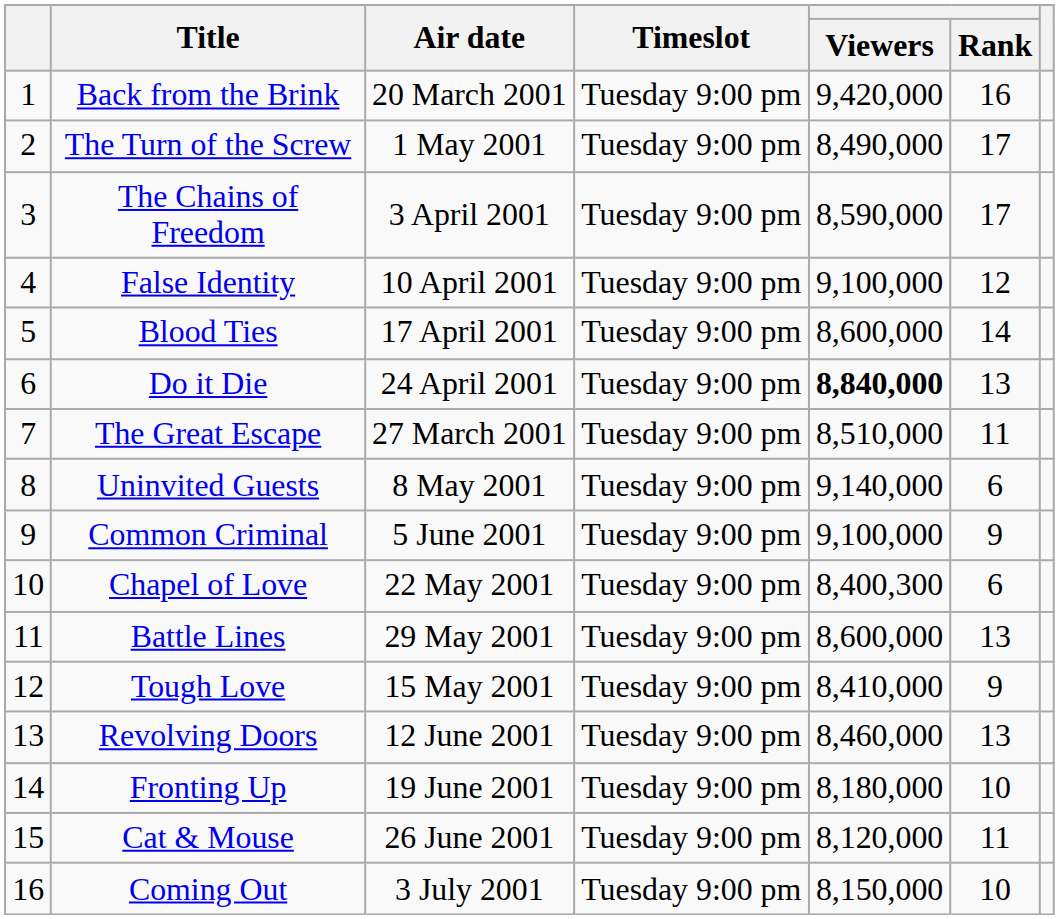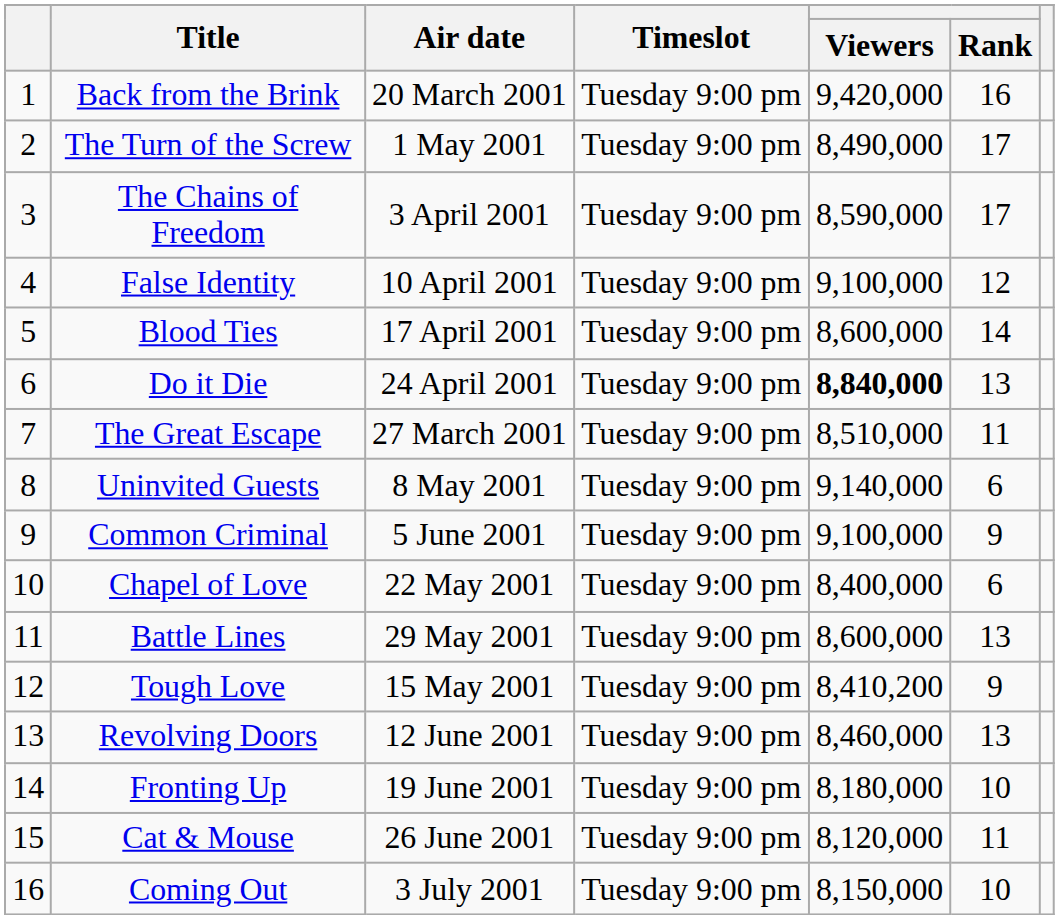 <table class="wikitable" style="text-align:center">
 <tr>
 <th rowspan="2"></th>
 <th width="150" rowspan="2">Title</th>
 <th rowspan="2">Air date</th>
 <th rowspan="2">Timeslot</th>
 <th colspan="2"></th>
 <th rowspan="2"></th>
 </tr>
 <tr>
 <th>Viewers</th>
 <th>Rank</th>
 </tr>
 <tr>
 <td>1</td>
 <td><a href='#'>Back from the Brink</a></td>
 <td>20 March 2001</td>
 <td>Tuesday 9:00 pm</td>
 <td>9,420,000</td>
 <td>16</td>
 <td></td>
 </tr>
 <tr>
 <td>2</td>
 <td><a href='#'>The Turn of the Screw</a></td>
 <td>1 May 2001</td>
 <td>Tuesday 9:00 pm</td>
 <td>8,490,000</td>
 <td>17</td>
 <td></td>
 </tr>
 <tr>
 <td>3</td>
 <td><a href='#'>The Chains of Freedom</a></td>
 <td>3 April 2001</td>
 <td>Tuesday 9:00 pm</td>
 <td>8,590,000</td>
 <td>17</td>
 <td></td>
 </tr>
 <tr>
 <td>4</td>
 <td><a href='#'>False Identity</a></td>
 <td>10 April 2001</td>
 <td>Tuesday 9:00 pm</td>
 <td>9,100,000</td>
 <td>12</td>
 <td></td>
 </tr>
 <tr>
 <td>5</td>
 <td><a href='#'>Blood Ties</a></td>
 <td>17 April 2001</td>
 <td>Tuesday 9:00 pm</td>
 <td>8,600,000</td>
 <td>14</td>
 <td></td>
 </tr>
 <tr>
 <td>6</td>
 <td><a href='#'>Do it Die</a></td>
 <td>24 April 2001</td>
 <td>Tuesday 9:00 pm</td>
 <td><strong>8,840,000</strong></td>
 <td>13</td>
 <td></td>
 </tr>
 <tr>
 <td>7</td>
 <td><a href='#'>The Great Escape</a></td>
 <td>27 March 2001</td>
 <td>Tuesday 9:00 pm</td>
 <td>8,510,000</td>
 <td>11</td>
 <td></td>
 </tr>
 <tr>
 <td>8</td>
 <td><a href='#'>Uninvited Guests</a></td>
 <td>8 May 2001</td>
 <td>Tuesday 9:00 pm</td>
 <td>9,140,000</td>
 <td>6</td>
 <td></td>
 </tr>
 <tr>
 <td>9</td>
 <td><a href='#'>Common Criminal</a></td>
 <td>5 June 2001</td>
 <td>Tuesday 9:00 pm</td>
 <td>9,100,000</td>
 <td>9</td>
 <td></td>
 </tr>
 <tr>
 <td>10</td>
 <td><a href='#'>Chapel of Love</a></td>
 <td>22 May 2001</td>
 <td>Tuesday 9:00 pm</td>
-<td>8,400,300</td>
+<td>8,400,000</td>
 <td>6</td>
 <td></td>
 </tr>
 <tr>
 <td>11</td>
 <td><a href='#'>Battle Lines</a></td>
 <td>29 May 2001</td>
 <td>Tuesday 9:00 pm</td>
 <td>8,600,000</td>
 <td>13</td>
 <td></td>
 </tr>
 <tr>
 <td>12</td>
 <td><a href='#'>Tough Love</a></td>
 <td>15 May 2001</td>
 <td>Tuesday 9:00 pm</td>
-<td>8,410,000</td>
+<td>8,410,200</td>
 <td>9</td>
 <td></td>
 </tr>
 <tr>
 <td>13</td>
 <td><a href='#'>Revolving Doors</a></td>
 <td>12 June 2001</td>
 <td>Tuesday 9:00 pm</td>
 <td>8,460,000</td>
 <td>13</td>
 <td></td>
 </tr>
 <tr>
 <td>14</td>
 <td><a href='#'>Fronting Up</a></td>
 <td>19 June 2001</td>
 <td>Tuesday 9:00 pm</td>
 <td>8,180,000</td>
 <td>10</td>
 <td></td>
 </tr>
 <tr>
 <td>15</td>
 <td><a href='#'>Cat & Mouse</a></td>
 <td>26 June 2001</td>
 <td>Tuesday 9:00 pm</td>
 <td>8,120,000</td>
 <td>11</td>
 <td></td>
 </tr>
 <tr>
 <td>16</td>
 <td><a href='#'>Coming Out</a></td>
 <td>3 July 2001</td>
 <td>Tuesday 9:00 pm</td>
 <td>8,150,000</td>
 <td>10</td>
 <td></td>
 </tr>
 </table>
